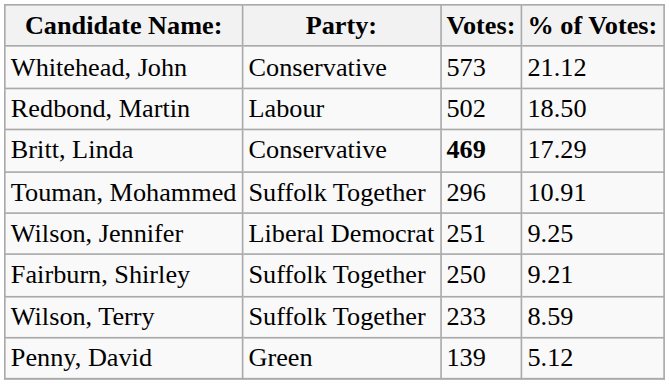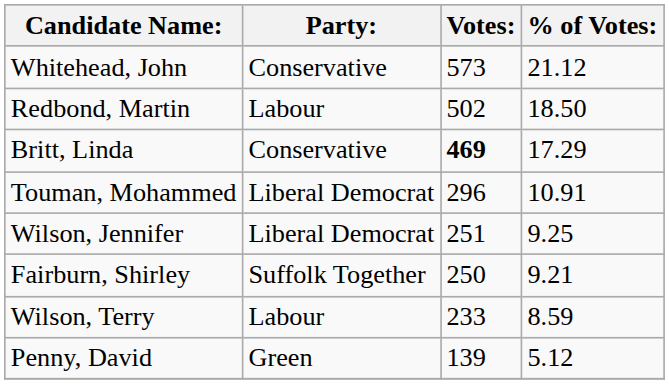 <table class="wikitable">
 <tr>
 <th>Candidate Name:</th>
 <th>Party:</th>
 <th>Votes:</th>
 <th>% of Votes:</th>
 </tr>
 <tr>
 <td>Whitehead, John</td>
 <td>Conservative</td>
 <td>573</td>
 <td>21.12</td>
 </tr>
 <tr>
 <td>Redbond, Martin</td>
 <td>Labour</td>
 <td>502</td>
 <td>18.50</td>
 </tr>
 <tr>
 <td>Britt, Linda</td>
 <td>Conservative</td>
 <td><strong>469</strong></td>
 <td>17.29</td>
 </tr>
 <tr>
 <td>Touman, Mohammed</td>
-<td>Suffolk Together</td>
+<td>Liberal Democrat</td>
 <td>296</td>
 <td>10.91</td>
 </tr>
 <tr>
 <td>Wilson, Jennifer</td>
 <td>Liberal Democrat</td>
 <td>251</td>
 <td>9.25</td>
 </tr>
 <tr>
 <td>Fairburn, Shirley</td>
 <td>Suffolk Together</td>
 <td>250</td>
 <td>9.21</td>
 </tr>
 <tr>
 <td>Wilson, Terry</td>
-<td>Suffolk Together</td>
+<td>Labour</td>
 <td>233</td>
 <td>8.59</td>
 </tr>
 <tr>
 <td>Penny, David</td>
 <td>Green</td>
 <td>139</td>
 <td>5.12</td>
 </tr>
 <tr>
 </tr>
 </table>
